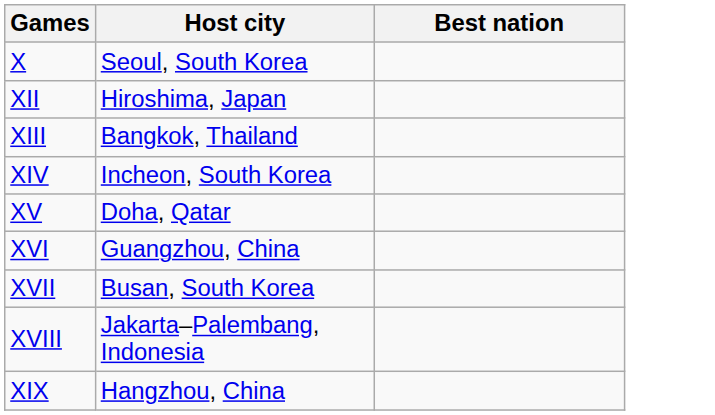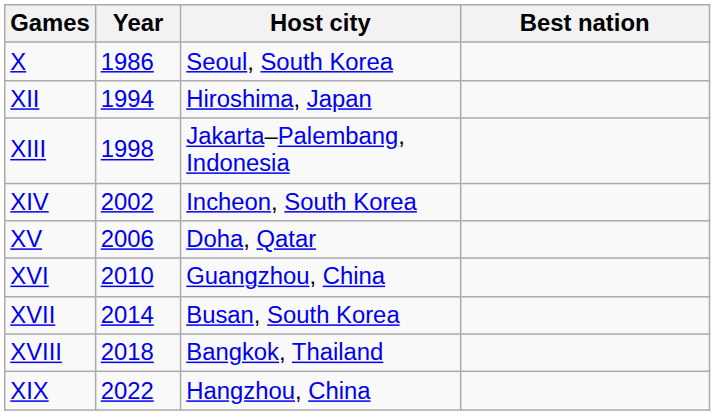 <table class=wikitable>
 <tr>
 <th width=50>Games</th>
+<th width=50>Year</th>
 <th width=180>Host city</th>
 <th width=160>Best nation</th>
 </tr>
 <tr>
 <td><a href='#'>X</a></td>
+<td><a href='#'>1986</a></td>
 <td><a href='#'>Seoul</a>, <a href='#'>South Korea</a></td>
 <td></td>
 </tr>
 <tr>
 <td><a href='#'>XII</a></td>
+<td><a href='#'>1994</a></td>
 <td><a href='#'>Hiroshima</a>, <a href='#'>Japan</a></td>
 <td></td>
 </tr>
 <tr>
 <td><a href='#'>XIII</a></td>
-<td><a href='#'>Bangkok</a>, <a href='#'>Thailand</a></td>
+<td><a href='#'>1998</a></td>
+<td><a href='#'>Jakarta</a>–<a href='#'>Palembang</a>, <a href='#'>Indonesia</a></td>
 <td></td>
 </tr>
 <tr>
 <td><a href='#'>XIV</a></td>
+<td><a href='#'>2002</a></td>
 <td><a href='#'>Incheon</a>, <a href='#'>South Korea</a></td>
 <td></td>
 </tr>
 <tr>
 <td><a href='#'>XV</a></td>
+<td><a href='#'>2006</a></td>
 <td><a href='#'>Doha</a>, <a href='#'>Qatar</a></td>
 <td></td>
 </tr>
 <tr>
 <td><a href='#'>XVI</a></td>
+<td><a href='#'>2010</a></td>
 <td><a href='#'>Guangzhou</a>, <a href='#'>China</a></td>
 <td></td>
 </tr>
 <tr>
 <td><a href='#'>XVII</a></td>
+<td><a href='#'>2014</a></td>
 <td><a href='#'>Busan</a>, <a href='#'>South Korea</a></td>
 <td></td>
 </tr>
 <tr>
 <td><a href='#'>XVIII</a></td>
-<td><a href='#'>Jakarta</a>–<a href='#'>Palembang</a>, <a href='#'>Indonesia</a></td>
+<td><a href='#'>2018</a></td>
+<td><a href='#'>Bangkok</a>, <a href='#'>Thailand</a></td>
 <td></td>
 </tr>
 <tr>
 <td><a href='#'>XIX</a></td>
+<td><a href='#'>2022</a></td>
 <td><a href='#'>Hangzhou</a>, <a href='#'>China</a></td>
 <td></td>
 </tr>
 </table>
